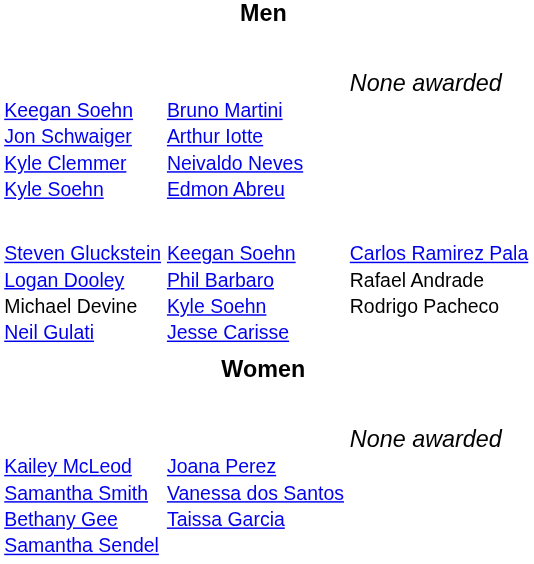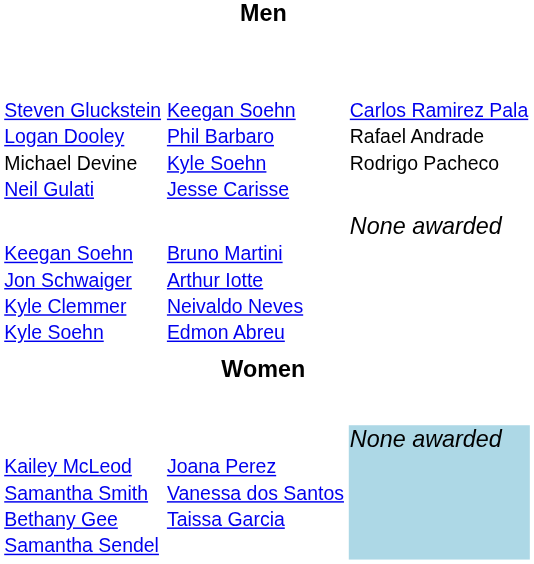 <table>
 <tr style="vertical-align:top;" style="background:#dfdfdf;">
 <td colspan="4" style="text-align:center;"><strong>Men</strong></td>
 </tr>
 <tr style="vertical-align:top;">
 <th scope=row style="text-align:left"></th>
 <td></td>
 <td></td>
 <td></td>
 </tr>
 <tr style="vertical-align:top;">
 <th scope=row style="text-align:left"></th>
 <td><br></td>
 <td><br></td>
 <td><br></td>
 </tr>
 <tr style="vertical-align:top;">
 <th scope=row style="text-align:left"></th>
-<td><br><small><a href='#'>Keegan Soehn</a><br><a href='#'>Jon Schwaiger</a><br><a href='#'>Kyle Clemmer</a><br><a href='#'>Kyle Soehn</a></small></td>
-<td><br><small><a href='#'>Bruno Martini</a><br><a href='#'>Arthur Iotte</a><br><a href='#'>Neivaldo Neves</a><br><a href='#'>Edmon Abreu</a></small></td>
-<td><em>None awarded</em></td>
+<td><br><small><a href='#'>Steven Gluckstein</a><br><a href='#'>Logan Dooley</a><br>Michael Devine<br><a href='#'>Neil Gulati</a></small></td>
+<td><br><small><a href='#'>Keegan Soehn</a><br><a href='#'>Phil Barbaro</a><br><a href='#'>Kyle Soehn</a><br><a href='#'>Jesse Carisse</a></small></td>
+<td><br><small><a href='#'>Carlos Ramirez Pala</a><br>Rafael Andrade<br>Rodrigo Pacheco</small></td>
 </tr>
 <tr style="vertical-align:top;">
 <th scope=row style="text-align:left"></th>
 <td></td>
 <td></td>
 <td></td>
 </tr>
 <tr style="vertical-align:top;">
 <th scope=row style="text-align:left"></th>
-<td><br><small><a href='#'>Steven Gluckstein</a><br><a href='#'>Logan Dooley</a><br>Michael Devine<br><a href='#'>Neil Gulati</a></small></td>
-<td><br><small><a href='#'>Keegan Soehn</a><br><a href='#'>Phil Barbaro</a><br><a href='#'>Kyle Soehn</a><br><a href='#'>Jesse Carisse</a></small></td>
-<td><br><small><a href='#'>Carlos Ramirez Pala</a><br>Rafael Andrade<br>Rodrigo Pacheco</small></td>
+<td><br><small><a href='#'>Keegan Soehn</a><br><a href='#'>Jon Schwaiger</a><br><a href='#'>Kyle Clemmer</a><br><a href='#'>Kyle Soehn</a></small></td>
+<td><br><small><a href='#'>Bruno Martini</a><br><a href='#'>Arthur Iotte</a><br><a href='#'>Neivaldo Neves</a><br><a href='#'>Edmon Abreu</a></small></td>
+<td><em>None awarded</em></td>
 </tr>
 <tr style="vertical-align:top;">
 <th scope=row style="text-align:left"></th>
 <td></td>
 <td></td>
 <td></td>
 </tr>
 <tr style="vertical-align:top;" style="background:#dfdfdf;">
 <td colspan="4" style="text-align:center;"><strong>Women</strong></td>
 </tr>
 <tr style="vertical-align:top;">
 <th scope=row style="text-align:left"></th>
 <td></td>
 <td></td>
 <td></td>
 </tr>
 <tr style="vertical-align:top;">
 <th scope=row style="text-align:left"></th>
 <td><br></td>
 <td><br></td>
 <td><br></td>
 </tr>
 <tr style="vertical-align:top;">
 <th scope=row style="text-align:left"></th>
 <td><br><small><a href='#'>Kailey McLeod</a><br><a href='#'>Samantha Smith</a><br><a href='#'>Bethany Gee</a><br><a href='#'>Samantha Sendel</a></small></td>
 <td><br><small><a href='#'>Joana Perez</a><br><a href='#'>Vanessa dos Santos</a><br><a href='#'>Taissa Garcia</a></small></td>
-<td><em>None awarded</em></td>
+<td style="background: lightblue;"><em>None awarded</em></td>
 </tr>
 <tr style="vertical-align:top;">
 <th scope=row style="text-align:left"></th>
 <td></td>
 <td></td>
 <td></td>
 </tr>
 <tr style="vertical-align:top;">
 <th scope=row style="text-align:left"></th>
 <td></td>
 <td></td>
 <td></td>
 </tr>
 </table>
